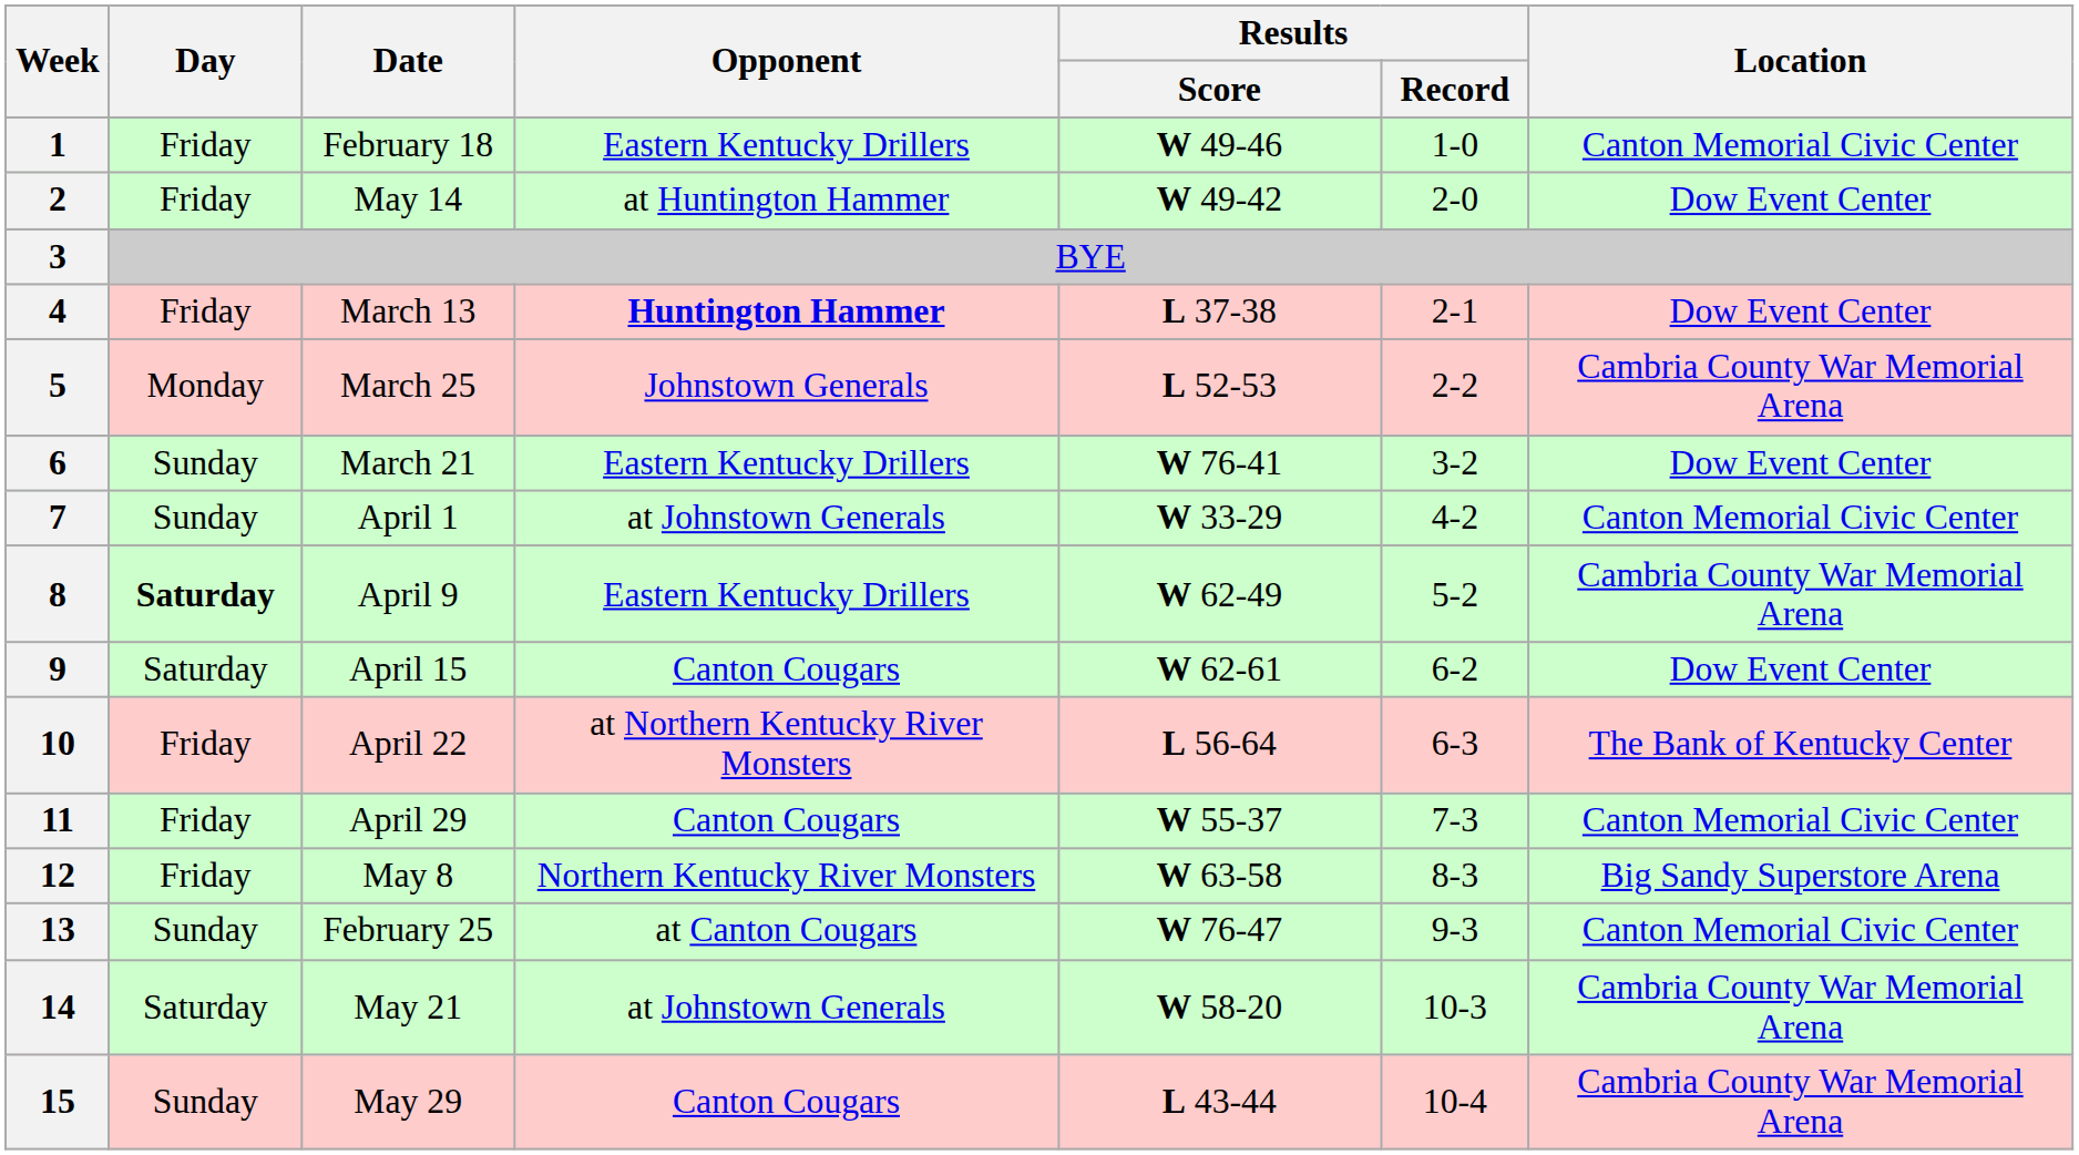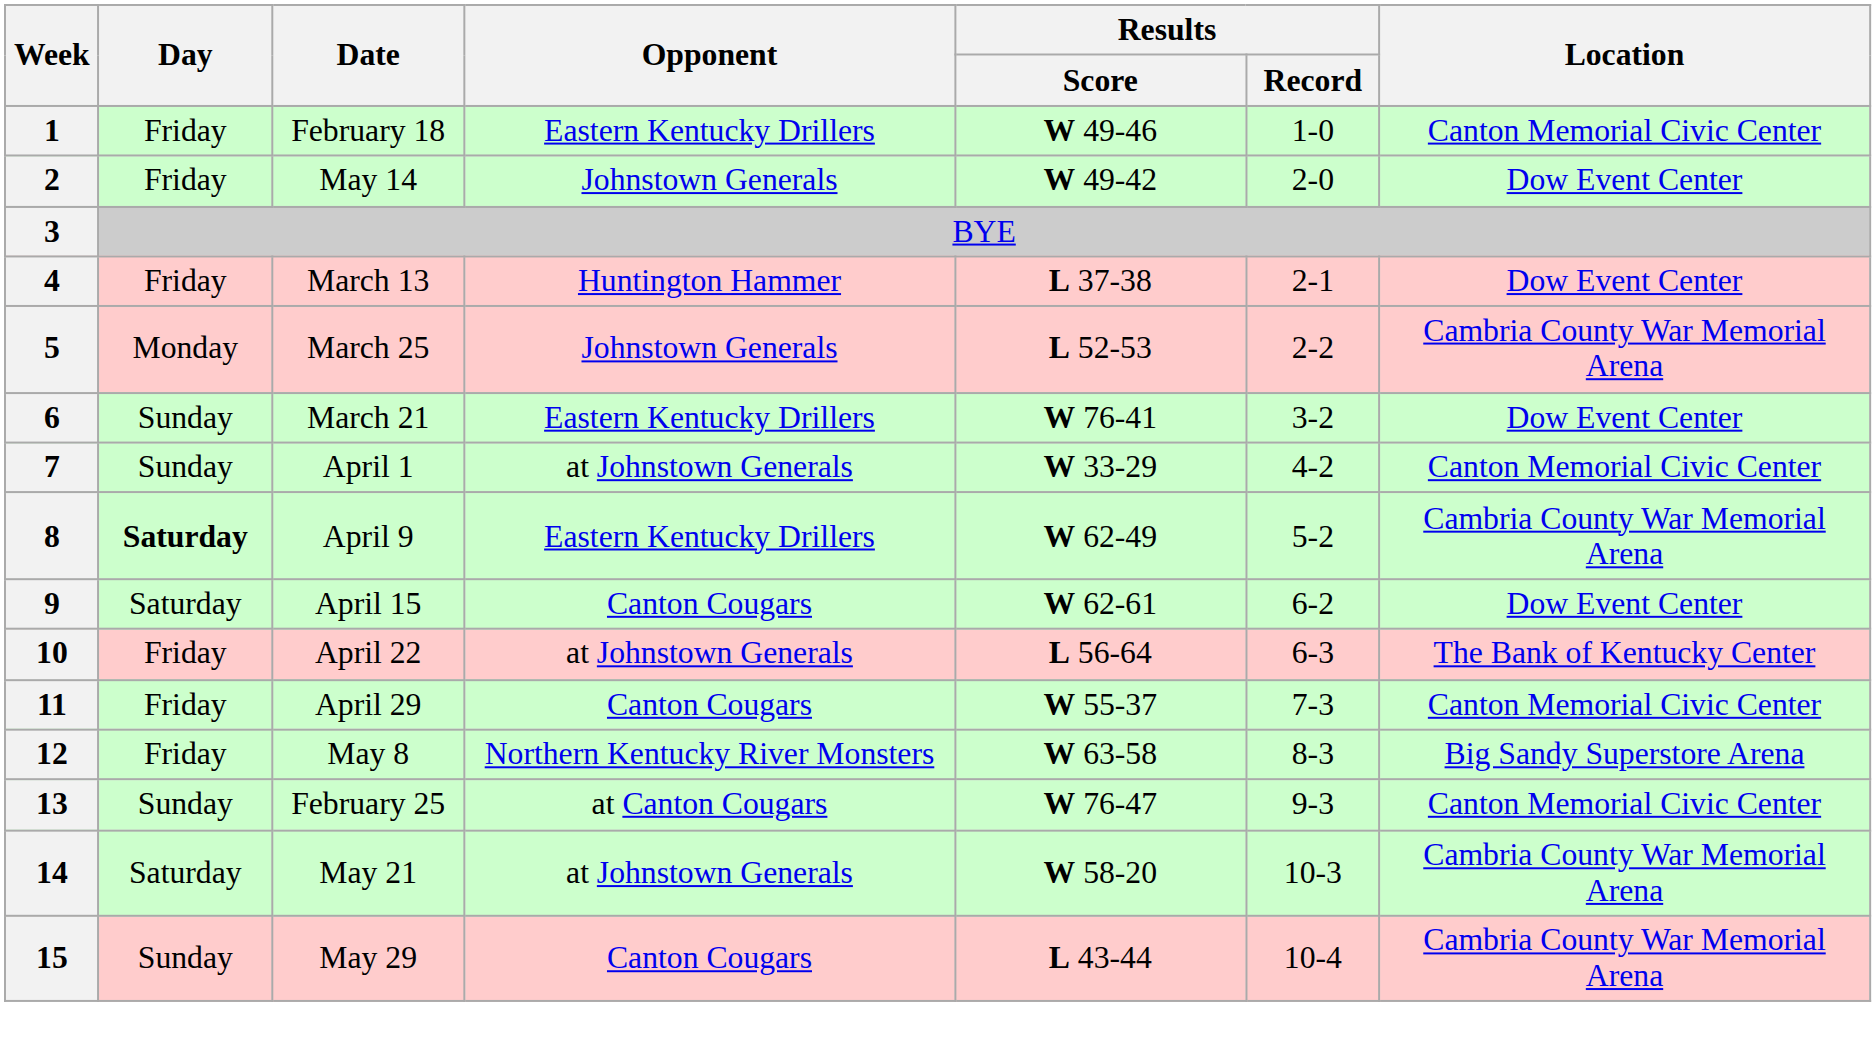 <table class="wikitable">
 <tr>
 <th rowspan="2" width="40">Week</th>
 <th rowspan="2" width="80">Day</th>
 <th rowspan="2" width="90">Date</th>
 <th rowspan="2" width="240">Opponent</th>
 <th colspan="2" width="200">Results</th>
 <th rowspan="2" width="240">Location</th>
 </tr>
 <tr>
 <th width="140">Score</th>
 <th width="60">Record</th>
 </tr>
 <tr align="center" bgcolor="#CCFFCC">
 <th>1</th>
 <td>Friday</td>
 <td>February 18</td>
 <td><a href='#'>Eastern Kentucky Drillers</a></td>
 <td><strong>W</strong> 49-46</td>
 <td>1-0</td>
 <td><a href='#'>Canton Memorial Civic Center</a></td>
 </tr>
 <tr align="center" bgcolor="#CCFFCC">
 <th>2</th>
 <td>Friday</td>
 <td>May 14</td>
-<td>at <a href='#'>Huntington Hammer</a></td>
+<td><a href='#'>Johnstown Generals</a></td>
 <td><strong>W</strong> 49-42</td>
 <td>2-0</td>
 <td><a href='#'>Dow Event Center</a></td>
 </tr>
 <tr align="center" bgcolor="#CCCCCC">
 <th>3</th>
 <td colSpan=6><a href='#'>BYE</a></td>
 </tr>
 <tr align="center" bgcolor="#FFCCCC">
 <th>4</th>
 <td>Friday</td>
 <td>March 13</td>
-<td><strong><a href='#'>Huntington Hammer</a></strong></td>
+<td><a href='#'>Huntington Hammer</a></td>
 <td><strong>L</strong> 37-38</td>
 <td>2-1</td>
 <td><a href='#'>Dow Event Center</a></td>
 </tr>
 <tr align="center" bgcolor="#FFCCCC">
 <th>5</th>
 <td>Monday</td>
 <td>March 25</td>
 <td><a href='#'>Johnstown Generals</a></td>
 <td><strong>L</strong> 52-53</td>
 <td>2-2</td>
 <td><a href='#'>Cambria County War Memorial Arena</a></td>
 </tr>
 <tr align="center" bgcolor="#CCFFCC">
 <th>6</th>
 <td>Sunday</td>
 <td>March 21</td>
 <td><a href='#'>Eastern Kentucky Drillers</a></td>
 <td><strong>W</strong> 76-41</td>
 <td>3-2</td>
 <td><a href='#'>Dow Event Center</a></td>
 </tr>
 <tr align="center" bgcolor="#CCFFCC">
 <th>7</th>
 <td>Sunday</td>
 <td>April 1</td>
 <td>at <a href='#'>Johnstown Generals</a></td>
 <td><strong>W</strong> 33-29</td>
 <td>4-2</td>
 <td><a href='#'>Canton Memorial Civic Center</a></td>
 </tr>
 <tr align="center" bgcolor="#CCFFCC">
 <th>8</th>
 <td><strong>Saturday</strong></td>
 <td>April 9</td>
 <td><a href='#'>Eastern Kentucky Drillers</a></td>
 <td><strong>W</strong> 62-49</td>
 <td>5-2</td>
 <td><a href='#'>Cambria County War Memorial Arena</a></td>
 </tr>
 <tr align="center" bgcolor="#CCFFCC">
 <th>9</th>
 <td>Saturday</td>
 <td>April 15</td>
 <td><a href='#'>Canton Cougars</a></td>
 <td><strong>W</strong> 62-61</td>
 <td>6-2</td>
 <td><a href='#'>Dow Event Center</a></td>
 </tr>
 <tr align="center" bgcolor="#FFCCCC">
 <th>10</th>
 <td>Friday</td>
 <td>April 22</td>
-<td>at <a href='#'>Northern Kentucky River Monsters</a></td>
+<td>at <a href='#'>Johnstown Generals</a></td>
 <td><strong>L</strong> 56-64</td>
 <td>6-3</td>
 <td><a href='#'>The Bank of Kentucky Center</a></td>
 </tr>
 <tr align="center" bgcolor="#CCFFCC">
 <th>11</th>
 <td>Friday</td>
 <td>April 29</td>
 <td><a href='#'>Canton Cougars</a></td>
 <td><strong>W</strong> 55-37</td>
 <td>7-3</td>
 <td><a href='#'>Canton Memorial Civic Center</a></td>
 </tr>
 <tr align="center" bgcolor="#CCFFCC">
 <th>12</th>
 <td>Friday</td>
 <td>May 8</td>
 <td><a href='#'>Northern Kentucky River Monsters</a></td>
 <td><strong>W</strong> 63-58</td>
 <td>8-3</td>
 <td><a href='#'>Big Sandy Superstore Arena</a></td>
 </tr>
 <tr align="center" bgcolor="#CCFFCC">
 <th>13</th>
 <td>Sunday</td>
 <td>February 25</td>
 <td>at <a href='#'>Canton Cougars</a></td>
 <td><strong>W</strong> 76-47</td>
 <td>9-3</td>
 <td><a href='#'>Canton Memorial Civic Center</a></td>
 </tr>
 <tr align="center" bgcolor="#CCFFCC">
 <th>14</th>
 <td>Saturday</td>
 <td>May 21</td>
 <td>at <a href='#'>Johnstown Generals</a></td>
 <td><strong>W</strong> 58-20</td>
 <td>10-3</td>
 <td><a href='#'>Cambria County War Memorial Arena</a></td>
 </tr>
 <tr align="center" bgcolor="#FFCCCC">
 <th>15</th>
 <td>Sunday</td>
 <td>May 29</td>
 <td><a href='#'>Canton Cougars</a></td>
 <td><strong>L</strong> 43-44</td>
 <td>10-4</td>
 <td><a href='#'>Cambria County War Memorial Arena</a></td>
 </tr>
 </table>
